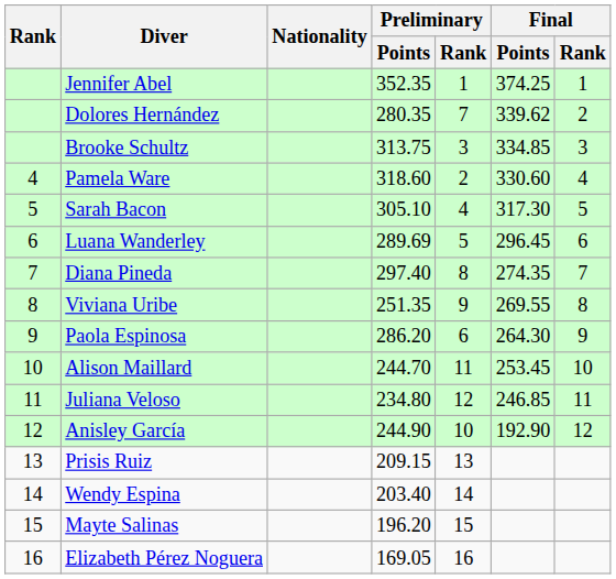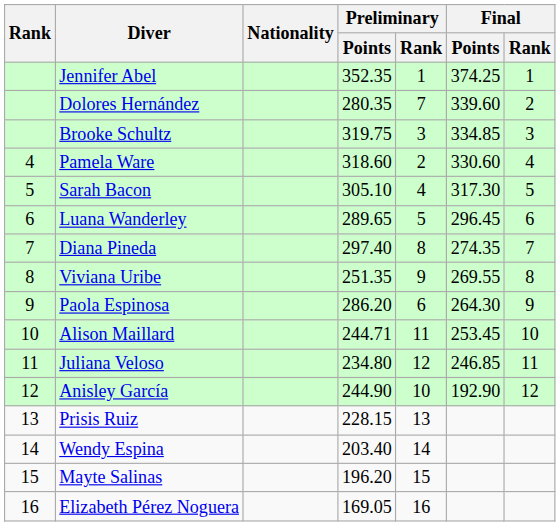 <table class="wikitable sortable" style="font-size:100%">
 <tr>
 <th rowspan="2">Rank</th>
 <th rowspan="2">Diver</th>
 <th rowspan="2">Nationality</th>
 <th colspan="2">Preliminary</th>
 <th colspan="2">Final</th>
 </tr>
 <tr>
 <th>Points</th>
 <th>Rank</th>
 <th>Points</th>
 <th>Rank</th>
 </tr>
 <tr bgcolor=ccffcc>
 <td align=center></td>
 <td><a href='#'>Jennifer Abel</a></td>
 <td></td>
 <td align=center>352.35</td>
 <td align=center>1</td>
 <td align=center>374.25</td>
 <td align=center>1</td>
 </tr>
 <tr bgcolor=ccffcc>
 <td align=center></td>
 <td><a href='#'>Dolores Hernández</a></td>
 <td></td>
 <td align=center>280.35</td>
 <td align=center>7</td>
-<td align=center>339.62</td>
+<td align=center>339.60</td>
 <td align=center>2</td>
 </tr>
 <tr bgcolor=ccffcc>
 <td align=center></td>
 <td><a href='#'>Brooke Schultz</a></td>
 <td></td>
-<td align=center>313.75</td>
+<td align=center>319.75</td>
 <td align=center>3</td>
 <td align=center>334.85</td>
 <td align=center>3</td>
 </tr>
 <tr bgcolor=ccffcc>
 <td align=center>4</td>
 <td><a href='#'>Pamela Ware</a></td>
 <td></td>
 <td align=center>318.60</td>
 <td align=center>2</td>
 <td align=center>330.60</td>
 <td align=center>4</td>
 </tr>
 <tr bgcolor=ccffcc>
 <td align=center>5</td>
 <td><a href='#'>Sarah Bacon</a></td>
 <td></td>
 <td align=center>305.10</td>
 <td align=center>4</td>
 <td align=center>317.30</td>
 <td align=center>5</td>
 </tr>
 <tr bgcolor=ccffcc>
 <td align=center>6</td>
 <td><a href='#'>Luana Wanderley</a></td>
 <td></td>
-<td align=center>289.69</td>
+<td align=center>289.65</td>
 <td align=center>5</td>
 <td align=center>296.45</td>
 <td align=center>6</td>
 </tr>
 <tr bgcolor=ccffcc>
 <td align=center>7</td>
 <td><a href='#'>Diana Pineda</a></td>
 <td></td>
 <td align=center>297.40</td>
 <td align=center>8</td>
 <td align=center>274.35</td>
 <td align=center>7</td>
 </tr>
 <tr bgcolor=ccffcc>
 <td align=center>8</td>
 <td><a href='#'>Viviana Uribe</a></td>
 <td></td>
 <td align=center>251.35</td>
 <td align=center>9</td>
 <td align=center>269.55</td>
 <td align=center>8</td>
 </tr>
 <tr bgcolor=ccffcc>
 <td align=center>9</td>
 <td><a href='#'>Paola Espinosa</a></td>
 <td></td>
 <td align=center>286.20</td>
 <td align=center>6</td>
 <td align=center>264.30</td>
 <td align=center>9</td>
 </tr>
 <tr bgcolor=ccffcc>
 <td align=center>10</td>
 <td><a href='#'>Alison Maillard</a></td>
 <td></td>
-<td align=center>244.70</td>
+<td align=center>244.71</td>
 <td align=center>11</td>
 <td align=center>253.45</td>
 <td align=center>10</td>
 </tr>
 <tr bgcolor=ccffcc>
 <td align=center>11</td>
 <td><a href='#'>Juliana Veloso</a></td>
 <td></td>
 <td align=center>234.80</td>
 <td align=center>12</td>
 <td align=center>246.85</td>
 <td align=center>11</td>
 </tr>
 <tr bgcolor=ccffcc>
 <td align=center>12</td>
 <td><a href='#'>Anisley García</a></td>
 <td></td>
 <td align=center>244.90</td>
 <td align=center>10</td>
 <td align=center>192.90</td>
 <td align=center>12</td>
 </tr>
 <tr>
 <td align=center>13</td>
 <td><a href='#'>Prisis Ruiz</a></td>
 <td></td>
-<td align=center>209.15</td>
+<td align=center>228.15</td>
 <td align=center>13</td>
 <td align=center></td>
 <td align=center></td>
 </tr>
 <tr>
 <td align=center>14</td>
 <td><a href='#'>Wendy Espina</a></td>
 <td></td>
 <td align=center>203.40</td>
 <td align=center>14</td>
 <td align=center></td>
 <td align=center></td>
 </tr>
 <tr>
 <td align=center>15</td>
 <td><a href='#'>Mayte Salinas</a></td>
 <td></td>
 <td align=center>196.20</td>
 <td align=center>15</td>
 <td align=center></td>
 <td align=center></td>
 </tr>
 <tr>
 <td align=center>16</td>
 <td><a href='#'>Elizabeth Pérez Noguera</a></td>
 <td></td>
 <td align=center>169.05</td>
 <td align=center>16</td>
 <td align=center></td>
 <td align=center></td>
 </tr>
 </table>
